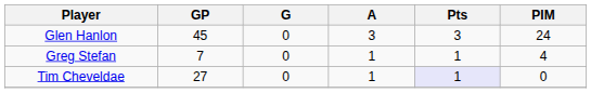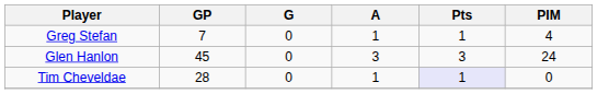 <table class="wikitable sortable">
 <tr>
 <th bgcolor="#DDDDFF" width="16%">Player</th>
 <th bgcolor="#DDDDFF" width="9%">GP</th>
 <th bgcolor="#DDDDFF" width="9%">G</th>
 <th bgcolor="#DDDDFF" width="9%">A</th>
 <th bgcolor="#DDDDFF" width="9%">Pts</th>
 <th bgcolor="#DDDDFF" width="9%">PIM</th>
 </tr>
 <tr align="center">
+<td><a href='#'>Greg Stefan</a></td>
+<td>7</td>
+<td>0</td>
+<td>1</td>
+<td>1</td>
+<td>4</td>
+</tr>
+<tr align="center">
 <td><a href='#'>Glen Hanlon</a></td>
 <td>45</td>
 <td>0</td>
 <td>3</td>
 <td>3</td>
 <td>24</td>
 </tr>
 <tr align="center">
-<td><a href='#'>Greg Stefan</a></td>
-<td>7</td>
-<td>0</td>
-<td>1</td>
-<td>1</td>
-<td>4</td>
-</tr>
-<tr align="center">
 <td><a href='#'>Tim Cheveldae</a></td>
-<td>27</td>
+<td>28</td>
 <td>0</td>
 <td>1</td>
 <td style="background: lavender;">1</td>
 <td>0</td>
 </tr>
 <tr align="center">
 </tr>
 <tr>
 </tr>
 </table>
